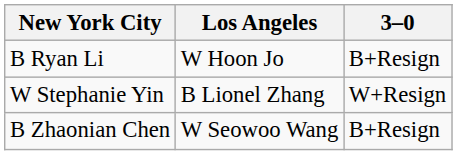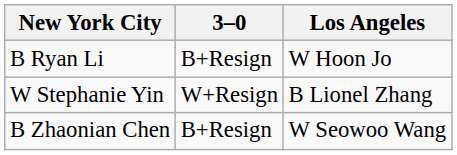 <table class="wikitable">
 <tr>
 <th>New York City</th>
+<th>3–0</th>
 <th>Los Angeles</th>
-<th>3–0</th>
 </tr>
 <tr>
 <td>B Ryan Li</td>
+<td>B+Resign</td>
 <td>W Hoon Jo</td>
-<td>B+Resign</td>
 </tr>
 <tr>
 <td>W Stephanie Yin</td>
+<td>W+Resign</td>
 <td>B Lionel Zhang</td>
-<td>W+Resign</td>
 </tr>
 <tr>
 <td>B Zhaonian Chen</td>
+<td>B+Resign</td>
 <td>W Seowoo Wang</td>
-<td>B+Resign</td>
 </tr>
 </table>
